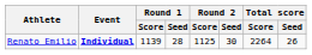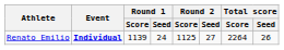 <table class="wikitable" style="font-size:90%">
 <tr>
 <th rowspan="2">Athlete</th>
 <th rowspan="2">Event</th>
 <th colspan="2">Round 1</th>
 <th colspan="2">Round 2</th>
 <th colspan="2">Total score</th>
 </tr>
 <tr style="font-size:95%">
 <th>Score</th>
 <th>Seed</th>
 <th>Score</th>
 <th>Seed</th>
 <th>Score</th>
 <th>Seed</th>
 </tr>
 <tr align=center>
 <td align=left><a href='#'>Renato Emilio</a></td>
 <td style="text-align:left;"><strong><a href='#'>Individual</a></strong></td>
 <td>1139</td>
-<td>28</td>
+<td>24</td>
 <td>1125</td>
-<td>30</td>
+<td>27</td>
 <td>2264</td>
 <td>26</td>
 </tr>
 </table>
